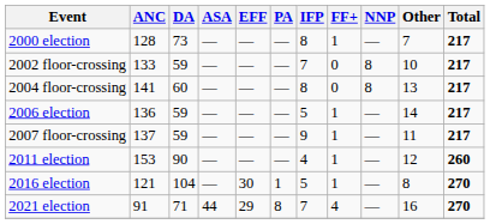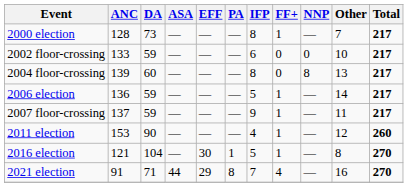 <table class="wikitable">
 <tr>
 <th>Event</th>
 <th><a href='#'>ANC</a></th>
 <th><a href='#'>DA</a></th>
 <th><a href='#'>ASA</a></th>
 <th><a href='#'>EFF</a></th>
 <th><a href='#'>PA</a></th>
 <th><a href='#'>IFP</a></th>
 <th><a href='#'>FF+</a></th>
 <th><a href='#'>NNP</a></th>
 <th>Other</th>
 <th>Total</th>
 </tr>
 <tr>
 <td><a href='#'>2000 election</a></td>
 <td>128</td>
 <td>73</td>
 <td>—</td>
 <td>—</td>
 <td>—</td>
 <td>8</td>
 <td>1</td>
 <td>—</td>
 <td>7</td>
 <td><strong>217</strong></td>
 </tr>
 <tr>
 <td>2002 floor-crossing</td>
 <td>133</td>
 <td>59</td>
 <td>—</td>
 <td>—</td>
 <td>—</td>
-<td>7</td>
+<td>6</td>
 <td>0</td>
-<td>8</td>
+<td>0</td>
 <td>10</td>
 <td><strong>217</strong></td>
 </tr>
 <tr>
 <td>2004 floor-crossing</td>
-<td>141</td>
+<td>139</td>
 <td>60</td>
 <td>—</td>
 <td>—</td>
 <td>—</td>
 <td>8</td>
 <td>0</td>
 <td>8</td>
 <td>13</td>
 <td><strong>217</strong></td>
 </tr>
 <tr>
 <td><a href='#'>2006 election</a></td>
 <td>136</td>
 <td>59</td>
 <td>—</td>
 <td>—</td>
 <td>—</td>
 <td>5</td>
 <td>1</td>
 <td>—</td>
 <td>14</td>
 <td><strong>217</strong></td>
 </tr>
 <tr>
 <td>2007 floor-crossing</td>
 <td>137</td>
 <td>59</td>
 <td>—</td>
 <td>—</td>
 <td>—</td>
 <td>9</td>
 <td>1</td>
 <td>—</td>
 <td>11</td>
 <td><strong>217</strong></td>
 </tr>
 <tr>
 <td><a href='#'>2011 election</a></td>
 <td>153</td>
 <td>90</td>
 <td>—</td>
 <td>—</td>
 <td>—</td>
 <td>4</td>
 <td>1</td>
 <td>—</td>
 <td>12</td>
 <td><strong>260</strong></td>
 </tr>
 <tr>
 <td><a href='#'>2016 election</a></td>
 <td>121</td>
 <td>104</td>
 <td>—</td>
 <td>30</td>
 <td>1</td>
 <td>5</td>
 <td>1</td>
 <td>—</td>
 <td>8</td>
 <td><strong>270</strong></td>
 </tr>
 <tr>
 <td><a href='#'>2021 election</a></td>
 <td>91</td>
 <td>71</td>
 <td>44</td>
 <td>29</td>
 <td>8</td>
 <td>7</td>
 <td>4</td>
 <td>—</td>
 <td>16</td>
 <td><strong>270</strong></td>
 </tr>
 <tr>
 </tr>
 </table>
